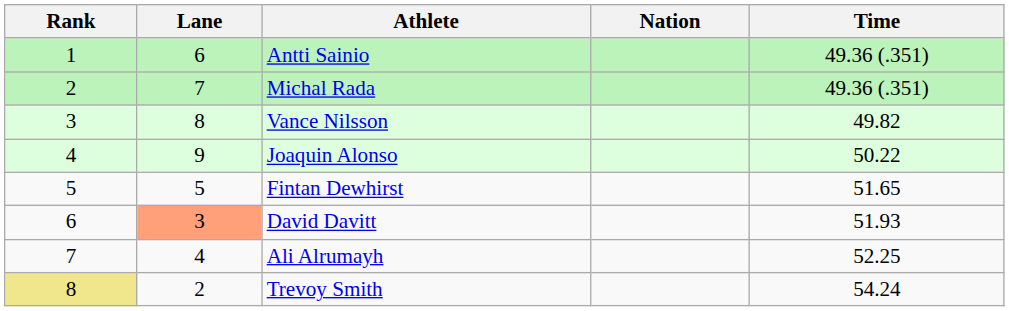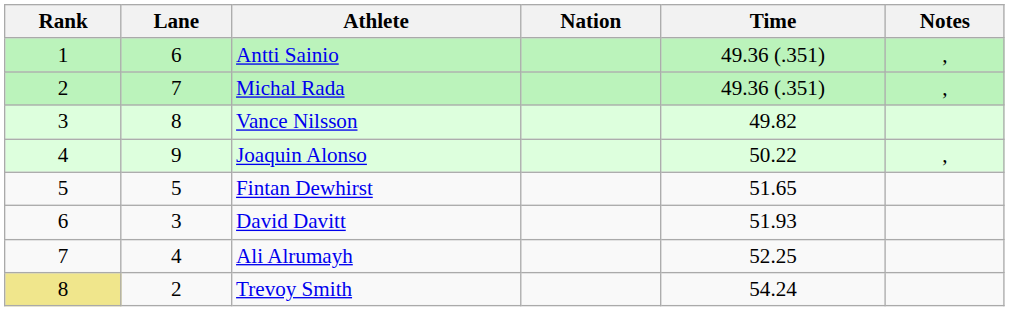 <table class="wikitable sortable" style="text-align:center;width: 60%;">
 <tr>
 <th scope="col">Rank</th>
 <th scope="col">Lane</th>
 <th scope="col">Athlete</th>
 <th scope="col">Nation</th>
 <th scope="col">Time</th>
+<th scope="col">Notes</th>
 </tr>
 <tr bgcolor=bbf3bb>
 <td>1</td>
 <td>6</td>
 <td align=left><a href='#'>Antti Sainio</a></td>
 <td align=left></td>
 <td>49.36 (.351)</td>
+<td>, </td>
 </tr>
 <tr bgcolor=bbf3bb>
 <td>2</td>
 <td>7</td>
 <td align=left><a href='#'>Michal Rada</a></td>
 <td align=left></td>
 <td>49.36 (.351)</td>
+<td>, </td>
 </tr>
 <tr bgcolor=ddffdd>
 <td>3</td>
 <td>8</td>
 <td align=left><a href='#'>Vance Nilsson</a></td>
 <td align=left></td>
 <td>49.82</td>
+<td></td>
 </tr>
 <tr bgcolor=ddffdd>
 <td>4</td>
 <td>9</td>
 <td align=left><a href='#'>Joaquin Alonso</a></td>
 <td align=left></td>
 <td>50.22</td>
+<td>, </td>
 </tr>
 <tr>
 <td>5</td>
 <td>5</td>
 <td align=left><a href='#'>Fintan Dewhirst</a></td>
 <td align=left></td>
 <td>51.65</td>
+<td></td>
 </tr>
 <tr>
 <td>6</td>
-<td style="background: lightsalmon;">3</td>
+<td>3</td>
 <td align=left><a href='#'>David Davitt</a></td>
 <td align=left></td>
 <td>51.93</td>
+<td></td>
 </tr>
 <tr>
 <td>7</td>
 <td>4</td>
 <td align=left><a href='#'>Ali Alrumayh</a></td>
 <td align=left></td>
 <td>52.25</td>
+<td></td>
 </tr>
 <tr>
 <td style="background: khaki;">8</td>
 <td>2</td>
 <td align=left><a href='#'>Trevoy Smith</a></td>
 <td align=left></td>
 <td>54.24</td>
+<td></td>
 </tr>
 </table>
